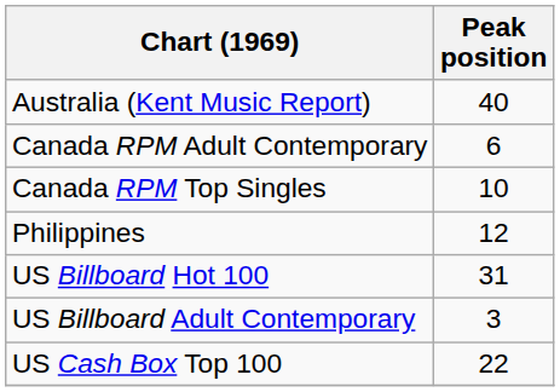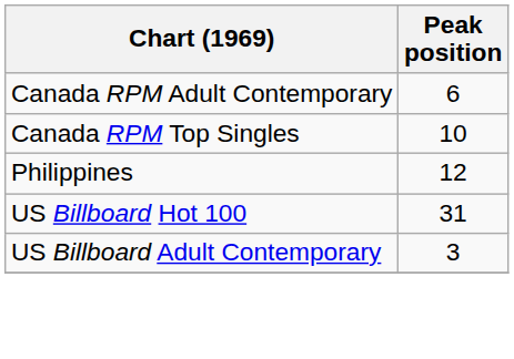 <table class="wikitable sortable">
 <tr>
 <th>Chart (1969)</th>
 <th>Peak<br>position</th>
-</tr>
-<tr>
-<td>Australia (<a href='#'>Kent Music Report</a>)</td>
-<td style="text-align:center;">40</td>
 </tr>
 <tr>
 <td>Canada <em>RPM</em> Adult Contemporary</td>
 <td style="text-align:center;">6</td>
 </tr>
 <tr>
 <td>Canada <em><a href='#'>RPM</a></em> Top Singles</td>
 <td style="text-align:center;">10</td>
 </tr>
 <tr>
 <td>Philippines</td>
 <td align="center">12</td>
 </tr>
 <tr>
 <td>US <em><a href='#'>Billboard</a></em> <a href='#'>Hot 100</a></td>
 <td style="text-align:center;">31</td>
 </tr>
 <tr>
 <td>US <em>Billboard</em> <a href='#'>Adult Contemporary</a></td>
 <td style="text-align:center;">3</td>
 </tr>
 <tr>
-<td>US <a href='#'><em>Cash Box</em></a> Top 100</td>
-<td align="center">22</td>
-</tr>
-<tr>
 </tr>
 </table>
